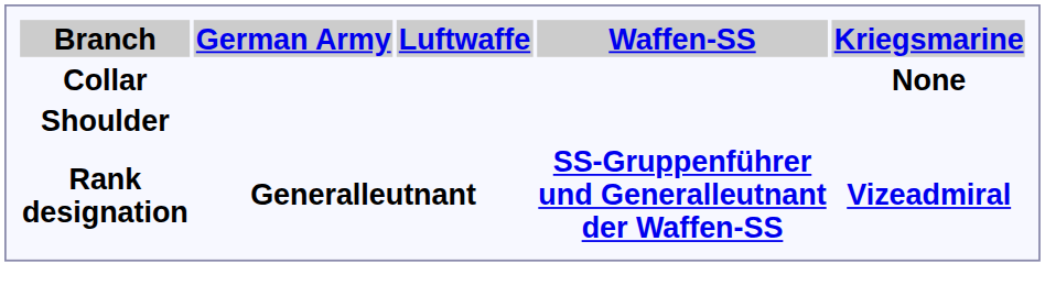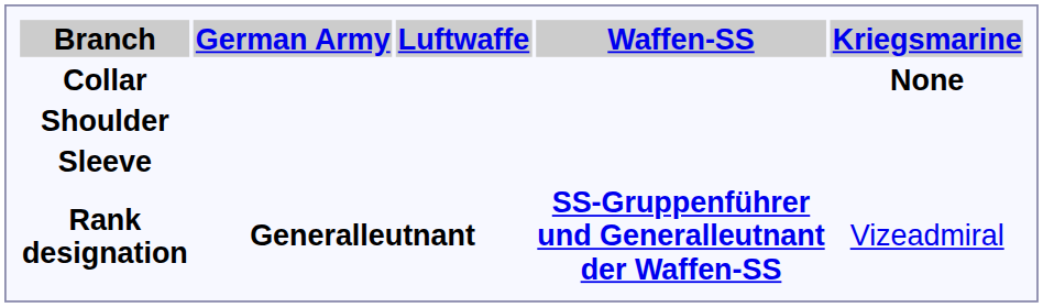 <table style="border:1px solid #8888aa; background-color:#f7f8ff; padding:5px; font-size:95%; margin: 0px 12px 12px 0px;">
 <tr bgcolor="#CCCCCC">
 <th>Branch</th>
 <th><a href='#'>German Army</a></th>
 <th><a href='#'>Luftwaffe</a></th>
 <th><a href='#'>Waffen-SS</a></th>
 <th><a href='#'>Kriegsmarine</a></th>
 </tr>
 <tr style="text-align:center;">
 <th>Collar</th>
 <td></td>
 <td></td>
 <td></td>
 <td><strong>None</strong></td>
 </tr>
 <tr style="text-align:center;">
 <th>Shoulder</th>
 <td></td>
 <td></td>
 <td></td>
 <td></td>
 </tr>
 <tr style="text-align:center;">
+<th>Sleeve</th>
+<td></td>
+<td></td>
+<td></td>
+<td></td>
+</tr>
+<tr style="text-align:center;">
 <th>Rank<br>designation</th>
 <td colspan=2><strong>Generalleutnant</strong></td>
 <td><strong><a href='#'>SS-Gruppenführer<br>und Generalleutnant<br>der Waffen-SS</a></strong></td>
-<td><strong><a href='#'>Vizeadmiral</a></strong></td>
+<td><a href='#'>Vizeadmiral</a></td>
 </tr>
 </table>
